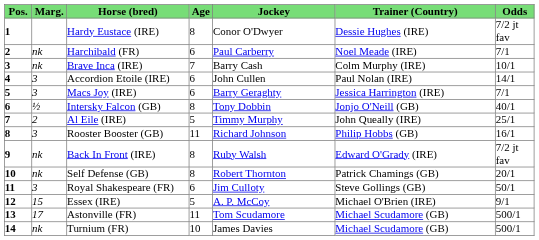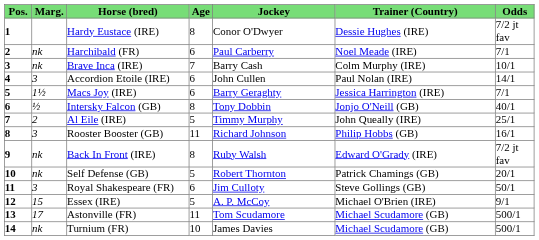 <table border="1" cellpadding="0" style="border-collapse: collapse; font-size:90%">
 <tr style="background:#7d7; text-align:center;">
 <td style="width:35px;"><strong>Pos.</strong></td>
 <td style="width:45px;"><strong>Marg.</strong></td>
 <td style="width:160px;"><strong>Horse (bred)</strong></td>
 <td style="width:30px;"><strong>Age</strong></td>
 <td style="width:160px;"><strong>Jockey</strong></td>
 <td style="width:210px;"><strong>Trainer (Country)</strong></td>
 <td style="width:50px;"><strong>Odds</strong></td>
 </tr>
 <tr>
 <td><strong>1</strong></td>
 <td></td>
 <td><a href='#'>Hardy Eustace</a> (IRE)</td>
 <td>8</td>
 <td>Conor O'Dwyer</td>
 <td><a href='#'>Dessie Hughes</a> (IRE)</td>
 <td>7/2 jt fav</td>
 </tr>
 <tr>
 <td><strong>2</strong></td>
 <td><em>nk</em></td>
 <td><a href='#'>Harchibald</a> (FR)</td>
 <td>6</td>
 <td><a href='#'>Paul Carberry</a></td>
 <td><a href='#'>Noel Meade</a> (IRE)</td>
 <td>7/1</td>
 </tr>
 <tr>
 <td><strong>3</strong></td>
 <td><em>nk</em></td>
 <td><a href='#'>Brave Inca</a> (IRE)</td>
 <td>7</td>
 <td>Barry Cash</td>
 <td>Colm Murphy (IRE)</td>
 <td>10/1</td>
 </tr>
 <tr>
 <td><strong>4</strong></td>
 <td><em>3</em></td>
 <td>Accordion Etoile (IRE)</td>
 <td>6</td>
 <td>John Cullen</td>
 <td>Paul Nolan (IRE)</td>
 <td>14/1</td>
 </tr>
 <tr>
 <td><strong>5</strong></td>
-<td><em>3</em></td>
+<td><em>1½</em></td>
 <td><a href='#'>Macs Joy</a> (IRE)</td>
 <td>6</td>
 <td><a href='#'>Barry Geraghty</a></td>
 <td><a href='#'>Jessica Harrington</a> (IRE)</td>
 <td>7/1</td>
 </tr>
 <tr>
 <td><strong>6</strong></td>
 <td><em>½</em></td>
 <td><a href='#'>Intersky Falcon</a> (GB)</td>
 <td>8</td>
 <td><a href='#'>Tony Dobbin</a></td>
 <td><a href='#'>Jonjo O'Neill</a> (GB)</td>
 <td>40/1</td>
 </tr>
 <tr>
 <td><strong>7</strong></td>
 <td><em>2</em></td>
 <td><a href='#'>Al Eile</a> (IRE)</td>
 <td>5</td>
 <td><a href='#'>Timmy Murphy</a></td>
 <td>John Queally (IRE)</td>
 <td>25/1</td>
 </tr>
 <tr>
 <td><strong>8</strong></td>
 <td><em>3</em></td>
 <td>Rooster Booster (GB)</td>
 <td>11</td>
 <td><a href='#'>Richard Johnson</a></td>
 <td><a href='#'>Philip Hobbs</a> (GB)</td>
 <td>16/1</td>
 </tr>
 <tr>
 <td><strong>9</strong></td>
 <td><em>nk</em></td>
 <td><a href='#'>Back In Front</a> (IRE)</td>
 <td>8</td>
 <td><a href='#'>Ruby Walsh</a></td>
 <td><a href='#'>Edward O'Grady</a> (IRE)</td>
 <td>7/2 jt fav</td>
 </tr>
 <tr>
 <td><strong>10</strong></td>
 <td><em>nk</em></td>
 <td>Self Defense (GB)</td>
-<td>8</td>
+<td>5</td>
 <td><a href='#'>Robert Thornton</a></td>
 <td>Patrick Chamings (GB)</td>
 <td>20/1</td>
 </tr>
 <tr>
 <td><strong>11</strong></td>
 <td><em>3</em></td>
 <td>Royal Shakespeare (FR)</td>
 <td>6</td>
 <td><a href='#'>Jim Culloty</a></td>
 <td>Steve Gollings (GB)</td>
 <td>50/1</td>
 </tr>
 <tr>
 <td><strong>12</strong></td>
 <td><em>15</em></td>
 <td>Essex (IRE)</td>
 <td>5</td>
 <td><a href='#'>A. P. McCoy</a></td>
 <td>Michael O'Brien (IRE)</td>
 <td>9/1</td>
 </tr>
 <tr>
 <td><strong>13</strong></td>
 <td><em>17</em></td>
 <td>Astonville (FR)</td>
 <td>11</td>
 <td><a href='#'>Tom Scudamore</a></td>
 <td><a href='#'>Michael Scudamore</a> (GB)</td>
 <td>500/1</td>
 </tr>
 <tr>
 <td><strong>14</strong></td>
 <td><em>nk</em></td>
 <td>Turnium (FR)</td>
 <td>10</td>
 <td>James Davies</td>
 <td><a href='#'>Michael Scudamore</a> (GB)</td>
 <td>500/1</td>
 </tr>
 </table>
